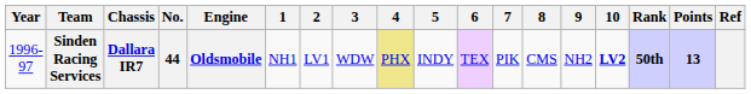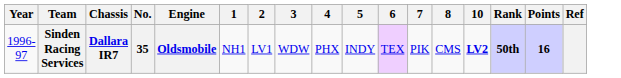 <table class="wikitable" style="text-align:center; font-size:90%">
 <tr>
 <th>Year</th>
 <th>Team</th>
 <th>Chassis</th>
 <th>No.</th>
 <th>Engine</th>
 <th>1</th>
 <th>2</th>
 <th>3</th>
 <th>4</th>
 <th>5</th>
 <th>6</th>
 <th>7</th>
 <th>8</th>
-<th>9</th>
 <th>10</th>
 <th>Rank</th>
 <th>Points</th>
 <th>Ref</th>
 </tr>
 <tr>
 <td rowspan=1><a href='#'>1996-97</a></td>
 <th rowspan=1>Sinden Racing Services</th>
 <th><a href='#'>Dallara</a> IR7</th>
-<th>44</th>
+<th>35</th>
 <th rowspan=1><a href='#'>Oldsmobile</a></th>
 <td><a href='#'>NH1</a><br></td>
 <td><a href='#'>LV1</a></td>
 <td><a href='#'>WDW</a><br></td>
-<td style="background: khaki;"><a href='#'>PHX</a><br></td>
+<td><a href='#'>PHX</a><br></td>
 <td><a href='#'>INDY</a><br></td>
 <td style="background:#EFCFFF;"><a href='#'>TEX</a><br></td>
 <td><a href='#'>PIK</a><br></td>
 <td><a href='#'>CMS</a><br></td>
-<td><a href='#'>NH2</a><br></td>
 <td><strong><a href='#'>LV2</a><br></strong></td>
 <th style="background:#CFCFFF;">50th</th>
-<th style="background:#CFCFFF;">13</th>
+<th style="background:#CFCFFF;">16</th>
 <th></th>
 </tr>
 </table>
